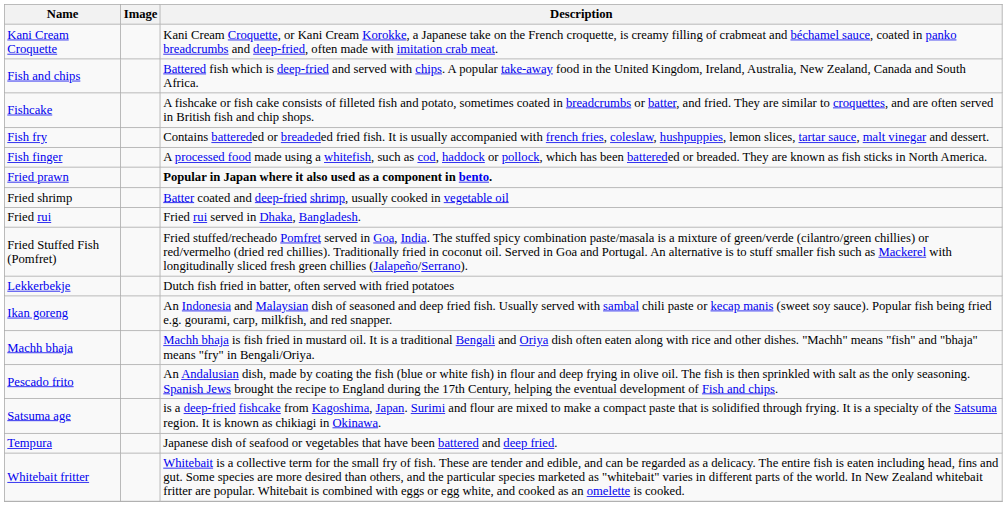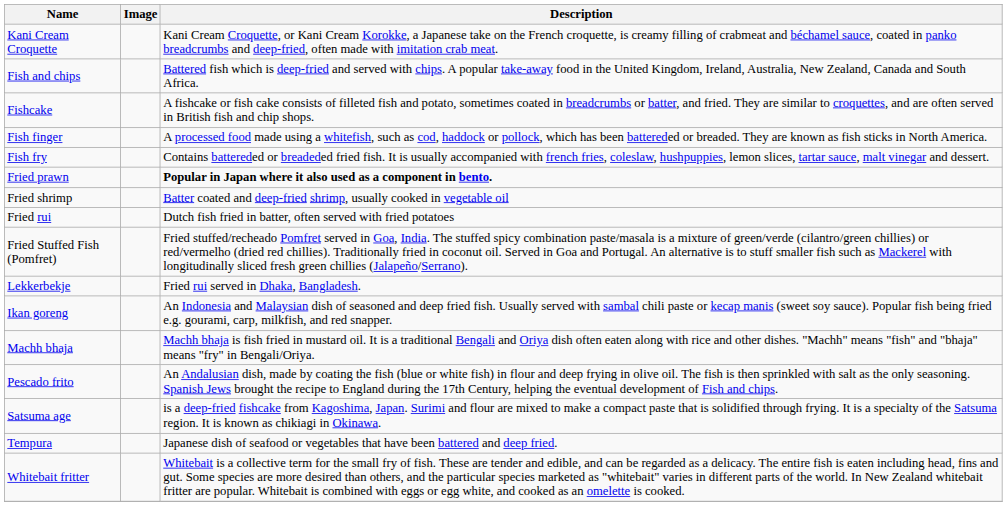 <table class="wikitable sortable" style="width:100%;">
 <tr>
 <th style="width:140px;">Name</th>
 <th>Image</th>
 <th>Description</th>
 </tr>
 <tr>
 <td><a href='#'>Kani Cream Croquette</a></td>
 <td></td>
 <td>Kani Cream <a href='#'>Croquette</a>, or Kani Cream <a href='#'>Korokke</a>, a Japanese take on the French croquette, is creamy filling of crabmeat and <a href='#'>béchamel sauce</a>, coated in <a href='#'>panko breadcrumbs</a> and <a href='#'>deep-fried</a>, often made with <a href='#'>imitation crab meat</a>.</td>
 </tr>
 <tr>
 <td><a href='#'>Fish and chips</a></td>
 <td></td>
 <td><a href='#'>Battered</a> fish which is <a href='#'>deep-fried</a> and served with <a href='#'>chips</a>. A popular <a href='#'>take-away</a> food in the United Kingdom, Ireland, Australia, New Zealand, Canada and South Africa.</td>
 </tr>
 <tr>
 <td><a href='#'>Fishcake</a></td>
 <td></td>
 <td>A fishcake or fish cake consists of filleted fish and potato, sometimes coated in <a href='#'>breadcrumbs</a> or <a href='#'>batter</a>, and fried. They are similar to <a href='#'>croquettes</a>, and are often served in British fish and chip shops.</td>
 </tr>
 <tr>
+<td><a href='#'>Fish finger</a></td>
+<td></td>
+<td>A <a href='#'>processed food</a> made using a <a href='#'>whitefish</a>, such as <a href='#'>cod</a>, <a href='#'>haddock</a> or <a href='#'>pollock</a>, which has been <a href='#'>battered</a>ed or breaded. They are known as fish sticks in North America.</td>
+</tr>
+<tr>
 <td><a href='#'>Fish fry</a></td>
 <td></td>
 <td>Contains <a href='#'>battered</a>ed or <a href='#'>breaded</a>ed fried fish. It is usually accompanied with <a href='#'>french fries</a>, <a href='#'>coleslaw</a>, <a href='#'>hushpuppies</a>, lemon slices, <a href='#'>tartar sauce</a>, <a href='#'>malt vinegar</a> and dessert.</td>
-</tr>
-<tr>
-<td><a href='#'>Fish finger</a></td>
-<td></td>
-<td>A <a href='#'>processed food</a> made using a <a href='#'>whitefish</a>, such as <a href='#'>cod</a>, <a href='#'>haddock</a> or <a href='#'>pollock</a>, which has been <a href='#'>battered</a>ed or breaded. They are known as fish sticks in North America.</td>
 </tr>
 <tr>
 <td><a href='#'>Fried prawn</a></td>
 <td></td>
 <td><strong>Popular in Japan where it also used as a component in <a href='#'>bento</a>.</strong></td>
 </tr>
 <tr>
 <td>Fried shrimp</td>
 <td></td>
 <td><a href='#'>Batter</a> coated and <a href='#'>deep-fried</a> <a href='#'>shrimp</a>, usually cooked in <a href='#'>vegetable oil</a></td>
 </tr>
 <tr>
 <td>Fried <a href='#'>rui</a></td>
 <td></td>
-<td>Fried <a href='#'>rui</a> served in <a href='#'>Dhaka</a>, <a href='#'>Bangladesh</a>.</td>
+<td>Dutch fish fried in batter, often served with fried potatoes</td>
 </tr>
 <tr>
 <td>Fried Stuffed Fish (Pomfret)</td>
 <td></td>
 <td>Fried stuffed/recheado <a href='#'>Pomfret</a> served in <a href='#'>Goa</a>, <a href='#'>India</a>.  The stuffed spicy combination paste/masala is a mixture of green/verde (cilantro/green chillies) or red/vermelho (dried red chillies).  Traditionally fried in coconut oil.  Served in Goa and Portugal. An alternative is to stuff smaller fish such as <a href='#'>Mackerel</a> with longitudinally sliced fresh green chillies (<a href='#'>Jalapeño</a>/<a href='#'>Serrano</a>).</td>
 </tr>
 <tr>
 <td><a href='#'>Lekkerbekje</a></td>
 <td></td>
-<td>Dutch fish fried in batter, often served with fried potatoes</td>
+<td>Fried <a href='#'>rui</a> served in <a href='#'>Dhaka</a>, <a href='#'>Bangladesh</a>.</td>
 </tr>
 <tr>
 <td><a href='#'>Ikan goreng</a></td>
 <td></td>
 <td>An <a href='#'>Indonesia</a> and <a href='#'>Malaysian</a> dish of seasoned and deep fried fish. Usually served with <a href='#'>sambal</a> chili paste or <a href='#'>kecap manis</a> (sweet soy sauce). Popular fish being fried e.g. gourami, carp, milkfish, and red snapper.</td>
 </tr>
 <tr>
 <td><a href='#'>Machh bhaja</a></td>
 <td></td>
 <td><a href='#'>Machh bhaja</a> is fish fried in mustard oil. It is a traditional  <a href='#'>Bengali</a> and <a href='#'>Oriya</a> dish often eaten along with rice and other dishes. "Machh" means "fish" and "bhaja" means "fry" in Bengali/Oriya.</td>
 </tr>
 <tr>
 <td><a href='#'>Pescado frito</a></td>
 <td></td>
 <td>An <a href='#'>Andalusian</a> dish, made by coating the fish (blue or white fish) in flour and deep frying in olive oil. The fish is then sprinkled with salt as the only seasoning. <a href='#'>Spanish Jews</a> brought the recipe to England during the 17th Century, helping the eventual development of <a href='#'>Fish and chips</a>.</td>
 </tr>
 <tr>
 <td><a href='#'>Satsuma age</a></td>
 <td></td>
 <td> is a <a href='#'>deep-fried</a> <a href='#'>fishcake</a> from <a href='#'>Kagoshima</a>, <a href='#'>Japan</a>. <a href='#'>Surimi</a> and flour are mixed to make a compact paste that is solidified through frying. It is a specialty of the <a href='#'>Satsuma</a> region. It is known as chikiagi in <a href='#'>Okinawa</a>.</td>
 </tr>
 <tr>
 <td><a href='#'>Tempura</a></td>
 <td></td>
 <td>Japanese dish of seafood or vegetables that have been <a href='#'>battered</a> and <a href='#'>deep fried</a>.</td>
 </tr>
 <tr>
 <td><a href='#'>Whitebait fritter</a></td>
 <td></td>
 <td><a href='#'>Whitebait</a> is a collective term for the small fry of fish. These are tender and edible, and can be regarded as a delicacy. The entire fish is eaten including head, fins and gut. Some species are more desired than others, and the particular species marketed as "whitebait" varies in different parts of the world. In New Zealand whitebait fritter are popular. Whitebait is combined with eggs or egg white, and cooked as an <a href='#'>omelette</a> is cooked.</td>
 </tr>
 <tr>
 </tr>
 </table>
